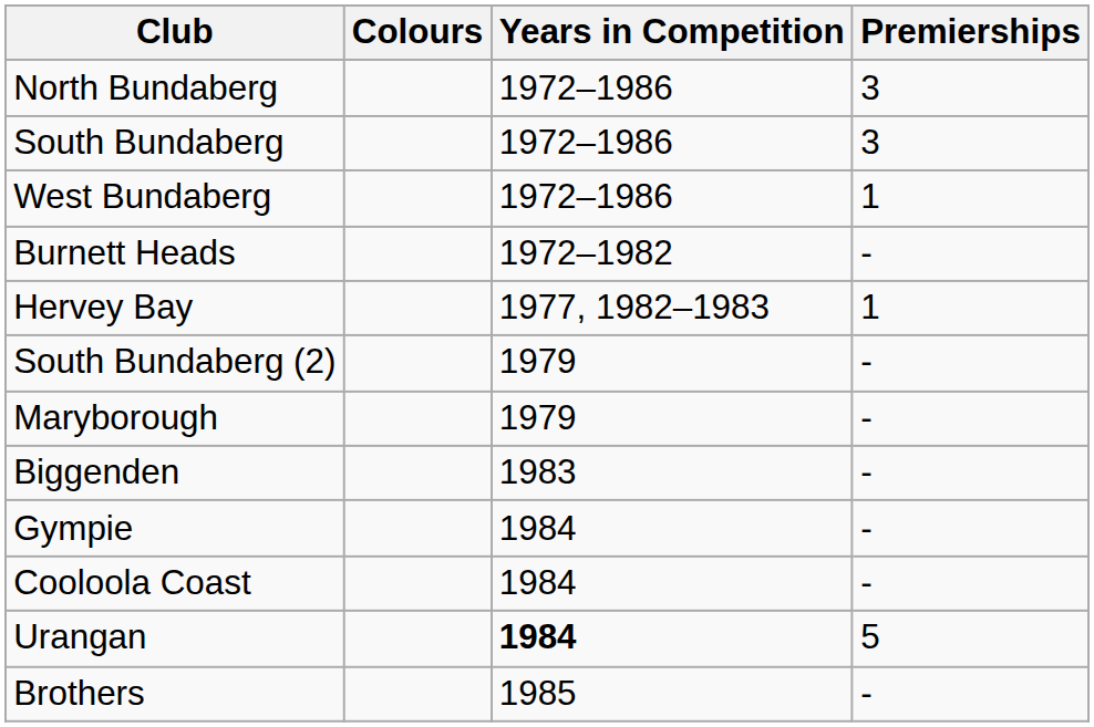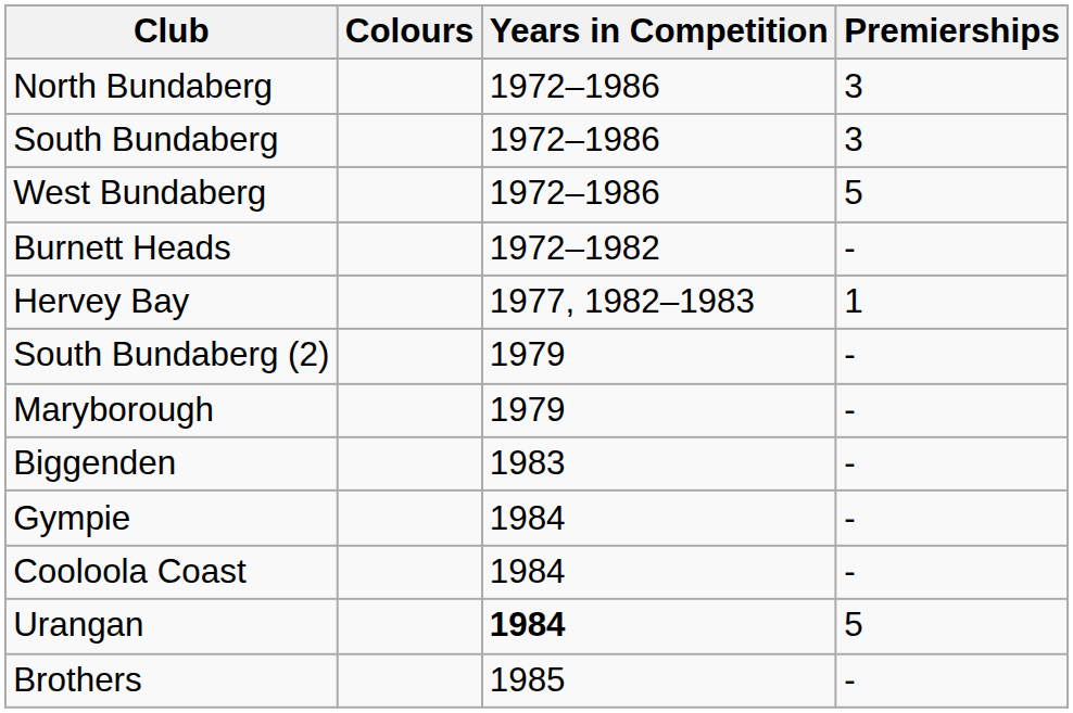 <table class="wikitable">
 <tr>
 <th>Club</th>
 <th>Colours</th>
 <th>Years in Competition</th>
 <th>Premierships</th>
 </tr>
 <tr>
 <td>North Bundaberg</td>
 <td></td>
 <td>1972–1986</td>
 <td>3</td>
 </tr>
 <tr>
 <td>South Bundaberg</td>
 <td></td>
 <td>1972–1986</td>
 <td>3</td>
 </tr>
 <tr>
 <td>West Bundaberg</td>
 <td></td>
 <td>1972–1986</td>
-<td>1</td>
+<td>5</td>
 </tr>
 <tr>
 <td>Burnett Heads</td>
 <td></td>
 <td>1972–1982</td>
 <td>-</td>
 </tr>
 <tr>
 <td>Hervey Bay</td>
 <td></td>
 <td>1977, 1982–1983</td>
 <td>1</td>
 </tr>
 <tr>
 <td>South Bundaberg (2)</td>
 <td></td>
 <td>1979</td>
 <td>-</td>
 </tr>
 <tr>
 <td>Maryborough</td>
 <td></td>
 <td>1979</td>
 <td>-</td>
 </tr>
 <tr>
 <td>Biggenden</td>
 <td></td>
 <td>1983</td>
 <td>-</td>
 </tr>
 <tr>
 <td>Gympie</td>
 <td></td>
 <td>1984</td>
 <td>-</td>
 </tr>
 <tr>
 <td>Cooloola Coast</td>
 <td></td>
 <td>1984</td>
 <td>-</td>
 </tr>
 <tr>
 <td>Urangan</td>
 <td></td>
 <td><strong>1984</strong></td>
 <td>5</td>
 </tr>
 <tr>
 <td>Brothers</td>
 <td></td>
 <td>1985</td>
 <td>-</td>
 </tr>
 </table>
